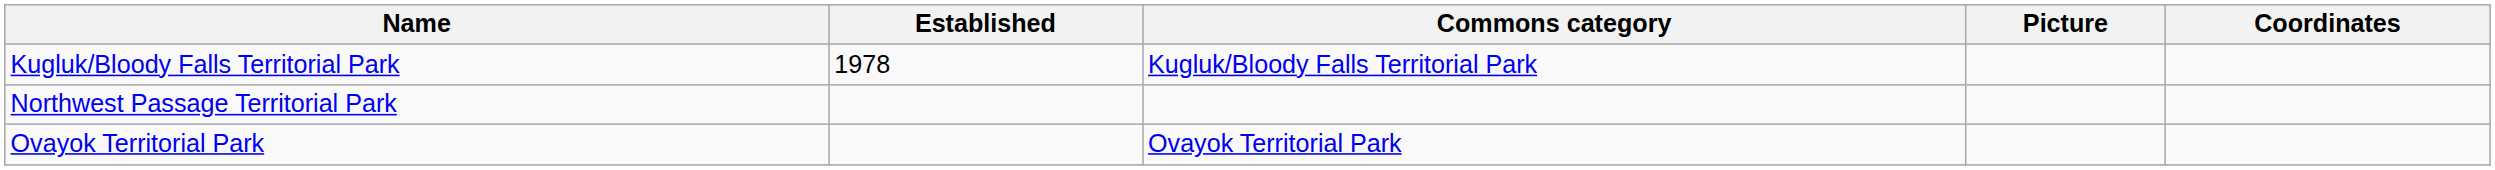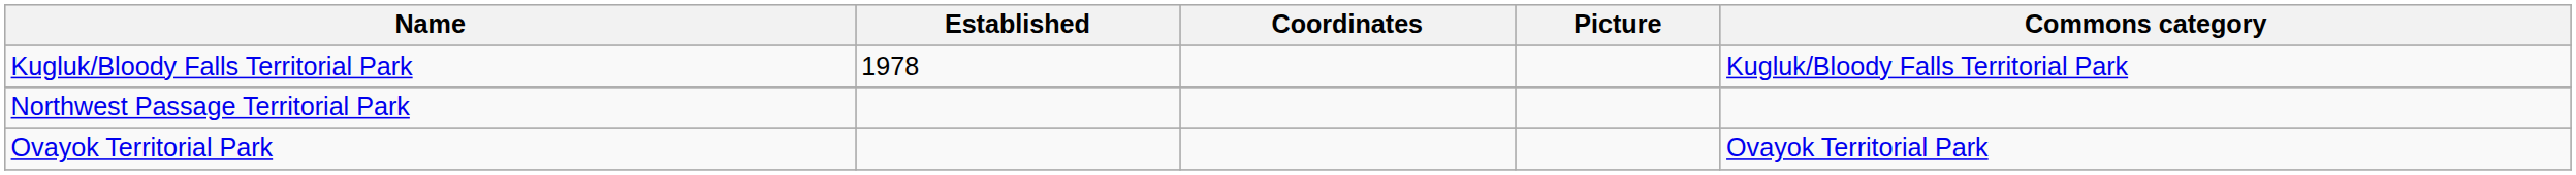 <table class='wikitable sortable' style="width:100%">
 <tr>
 <th>Name</th>
 <th>Established</th>
+<th>Coordinates</th>
+<th>Picture</th>
 <th>Commons category</th>
-<th>Picture</th>
-<th>Coordinates</th>
 </tr>
 <tr>
 <td><a href='#'>Kugluk/Bloody Falls Territorial Park</a></td>
 <td>1978</td>
-<td><a href='#'>Kugluk/Bloody Falls Territorial Park</a></td>
 <td></td>
 <td></td>
+<td><a href='#'>Kugluk/Bloody Falls Territorial Park</a></td>
 </tr>
 <tr>
 <td><a href='#'>Northwest Passage Territorial Park</a></td>
 <td></td>
 <td></td>
 <td></td>
 <td></td>
 </tr>
 <tr>
 <td><a href='#'>Ovayok Territorial Park</a></td>
 <td></td>
-<td><a href='#'>Ovayok Territorial Park</a></td>
 <td></td>
 <td></td>
+<td><a href='#'>Ovayok Territorial Park</a></td>
 </tr>
 </table>
